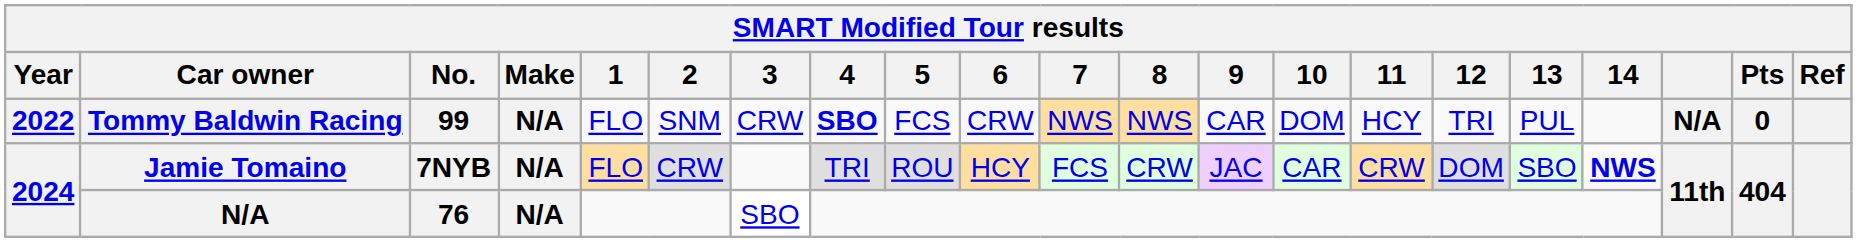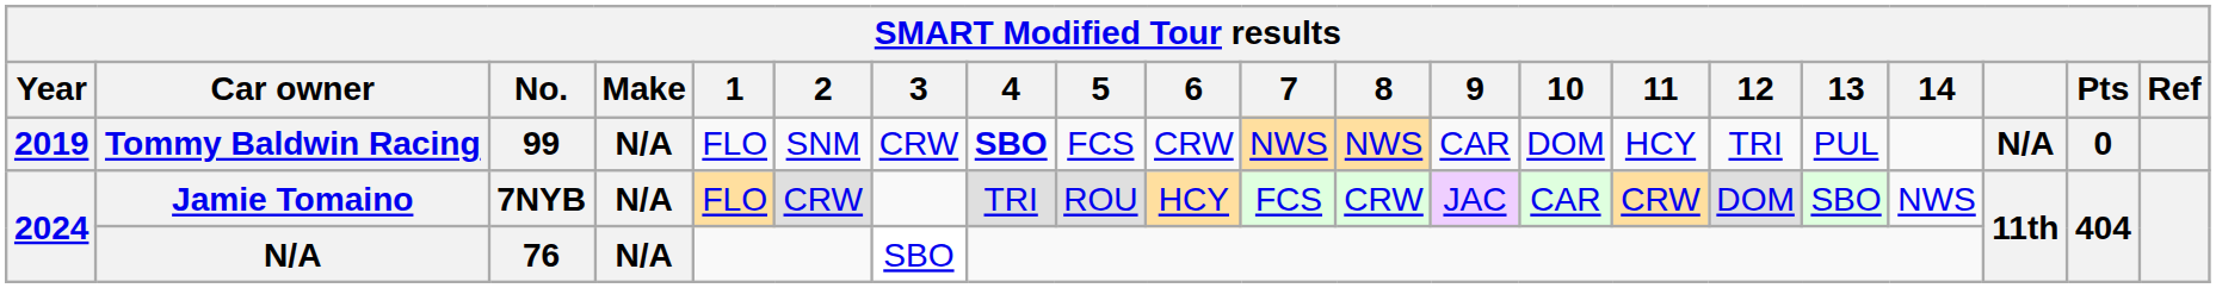 <table class="wikitable" style="text-align:center; font-size:75%">
 <tr>
 <th colspan=38><a href='#'>SMART Modified Tour</a> results</th>
 </tr>
 <tr>
 <th>Year</th>
 <th>Car owner</th>
 <th>No.</th>
 <th>Make</th>
 <th>1</th>
 <th>2</th>
 <th>3</th>
 <th>4</th>
 <th>5</th>
 <th>6</th>
 <th>7</th>
 <th>8</th>
 <th>9</th>
 <th>10</th>
 <th>11</th>
 <th>12</th>
 <th>13</th>
 <th>14</th>
 <th></th>
 <th>Pts</th>
 <th>Ref</th>
 </tr>
 <tr>
-<th><a href='#'>2022</a></th>
+<th><a href='#'>2019</a></th>
 <th><a href='#'>Tommy Baldwin Racing</a></th>
 <th>99</th>
 <th>N/A</th>
 <td><a href='#'>FLO</a></td>
 <td><a href='#'>SNM</a></td>
 <td><a href='#'>CRW</a></td>
 <td><strong><a href='#'>SBO</a></strong></td>
 <td><a href='#'>FCS</a></td>
 <td><a href='#'>CRW</a></td>
 <td style="background:#FFDF9F;"><a href='#'>NWS</a><br></td>
 <td style="background:#FFDF9F;"><a href='#'>NWS</a><br></td>
 <td><a href='#'>CAR</a></td>
 <td><a href='#'>DOM</a></td>
 <td><a href='#'>HCY</a></td>
 <td><a href='#'>TRI</a></td>
 <td><a href='#'>PUL</a></td>
 <td></td>
 <th>N/A</th>
 <th>0</th>
 <th></th>
 </tr>
 <tr>
 <th rowspan=2><a href='#'>2024</a></th>
 <th><a href='#'>Jamie Tomaino</a></th>
 <th>7NYB</th>
 <th>N/A</th>
 <td style="background:#FFDF9F;"><a href='#'>FLO</a><br></td>
 <td style="background:#DFDFDF;"><a href='#'>CRW</a><br></td>
 <td></td>
 <td style="background:#DFDFDF;"><a href='#'>TRI</a><br></td>
 <td style="background:#DFDFDF;"><a href='#'>ROU</a><br></td>
 <td style="background:#FFDF9F;"><a href='#'>HCY</a><br></td>
 <td style="background:#DFFFDF;"><a href='#'>FCS</a><br></td>
 <td style="background:#DFFFDF;"><a href='#'>CRW</a><br></td>
 <td style="background:#EFCFFF;"><a href='#'>JAC</a><br></td>
 <td style="background:#DFFFDF;"><a href='#'>CAR</a><br></td>
 <td style="background:#FFDF9F;"><a href='#'>CRW</a><br></td>
 <td style="background:#DFDFDF;"><a href='#'>DOM</a><br></td>
 <td style="background:#DFFFDF;"><a href='#'>SBO</a><br></td>
-<td><strong><a href='#'>NWS</a></strong></td>
+<td><a href='#'>NWS</a></td>
 <th rowspan=2>11th</th>
 <th rowspan=2>404</th>
 <th rowspan=2></th>
 </tr>
 <tr>
 <th>N/A</th>
 <th>76</th>
 <th>N/A</th>
 <td colspan=2></td>
 <td style="background:#FFFFFF;"><a href='#'>SBO</a><br></td>
 <td colspan=11></td>
 </tr>
 </table>
